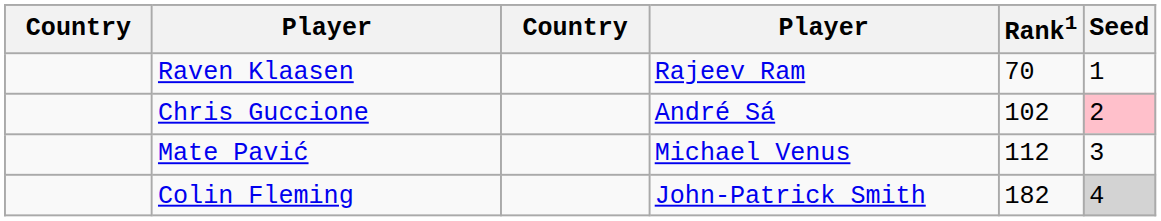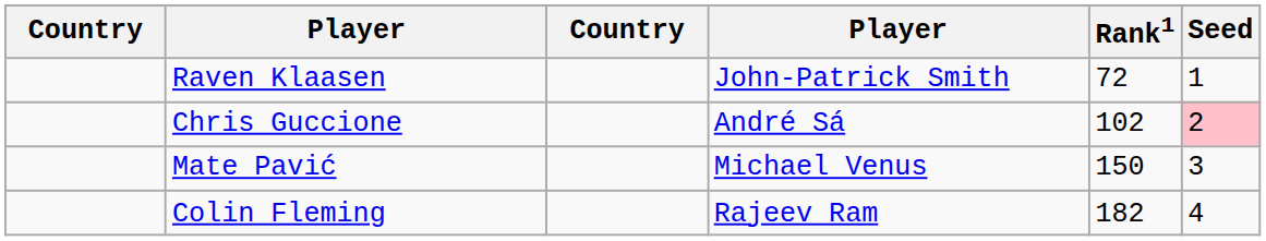 <table class="sortable wikitable">
 <tr>
 <th width="70">Country</th>
 <th width="175">Player</th>
 <th width="70">Country</th>
 <th width="175">Player</th>
 <th>Rank<sup>1</sup></th>
 <th>Seed</th>
 </tr>
 <tr>
 <td></td>
 <td><a href='#'>Raven Klaasen</a></td>
 <td></td>
-<td><a href='#'>Rajeev Ram</a></td>
-<td>70</td>
+<td><a href='#'>John-Patrick Smith</a></td>
+<td>72</td>
 <td>1</td>
 </tr>
 <tr>
 <td></td>
 <td><a href='#'>Chris Guccione</a></td>
 <td></td>
 <td><a href='#'>André Sá</a></td>
 <td>102</td>
 <td style="background: pink;">2</td>
 </tr>
 <tr>
 <td></td>
 <td><a href='#'>Mate Pavić</a></td>
 <td></td>
 <td><a href='#'>Michael Venus</a></td>
-<td>112</td>
+<td>150</td>
 <td>3</td>
 </tr>
 <tr>
 <td></td>
 <td><a href='#'>Colin Fleming</a></td>
 <td></td>
-<td><a href='#'>John-Patrick Smith</a></td>
+<td><a href='#'>Rajeev Ram</a></td>
 <td>182</td>
-<td style="background: lightgrey;">4</td>
+<td>4</td>
 </tr>
 </table>
